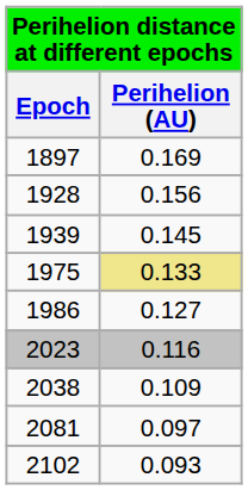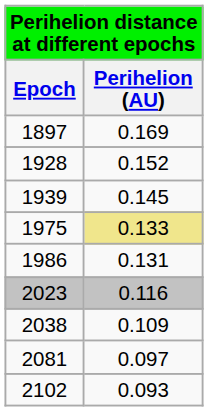 <table class=wikitable style="text-align:center; font-size:11px; float:right; margin:2px">
 <tr bgcolor= style="font-size: smaller;">
 <td colspan="8" style="text-align:center;"><strong>Perihelion distance<br>at different epochs</strong></td>
 </tr>
 <tr>
 <th><a href='#'>Epoch</a></th>
 <th><a href='#'>Perihelion</a><br>(<a href='#'>AU</a>)</th>
 </tr>
 <tr>
 <td>1897</td>
 <td>0.169</td>
 </tr>
 <tr>
 <td>1928</td>
-<td>0.156</td>
+<td>0.152</td>
 </tr>
 <tr>
 <td>1939</td>
 <td>0.145</td>
 </tr>
 <tr>
 <td>1975</td>
 <td style="background: khaki;">0.133</td>
 </tr>
 <tr>
 <td>1986</td>
-<td>0.127</td>
+<td>0.131</td>
 </tr>
 <tr bgcolor=#c2c2c2>
 <td>2023</td>
 <td>0.116</td>
 </tr>
 <tr>
 <td>2038</td>
 <td>0.109</td>
 </tr>
 <tr>
 <td>2081</td>
 <td>0.097</td>
 </tr>
 <tr>
 <td>2102</td>
 <td>0.093</td>
 </tr>
 </table>
